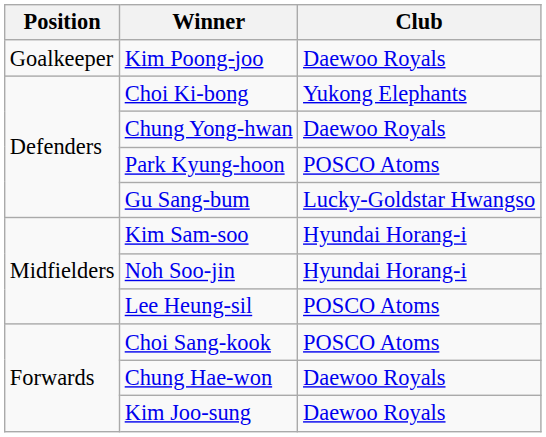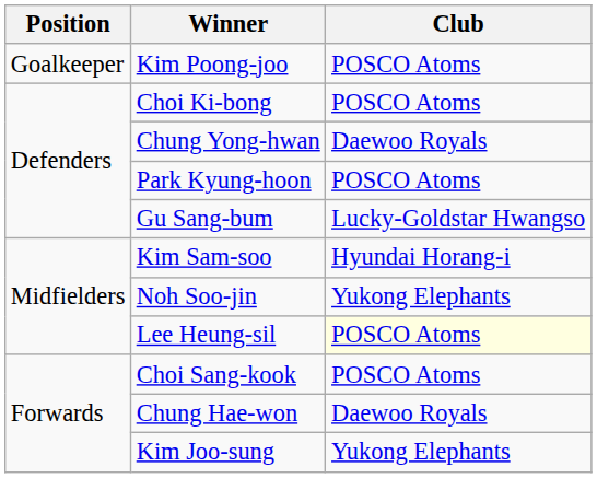 <table class="wikitable">
 <tr>
 <th>Position</th>
 <th>Winner</th>
 <th>Club</th>
 </tr>
 <tr>
 <td>Goalkeeper</td>
 <td> <a href='#'>Kim Poong-joo</a></td>
-<td><a href='#'>Daewoo Royals</a></td>
+<td><a href='#'>POSCO Atoms</a></td>
 </tr>
 <tr>
 <td rowspan="4">Defenders</td>
 <td> <a href='#'>Choi Ki-bong</a></td>
-<td><a href='#'>Yukong Elephants</a></td>
+<td><a href='#'>POSCO Atoms</a></td>
 </tr>
 <tr>
 <td> <a href='#'>Chung Yong-hwan</a></td>
 <td><a href='#'>Daewoo Royals</a></td>
 </tr>
 <tr>
 <td> <a href='#'>Park Kyung-hoon</a></td>
 <td><a href='#'>POSCO Atoms</a></td>
 </tr>
 <tr>
 <td> <a href='#'>Gu Sang-bum</a></td>
 <td><a href='#'>Lucky-Goldstar Hwangso</a></td>
 </tr>
 <tr>
 <td rowspan="3">Midfielders</td>
 <td> <a href='#'>Kim Sam-soo</a></td>
 <td><a href='#'>Hyundai Horang-i</a></td>
 </tr>
 <tr>
 <td> <a href='#'>Noh Soo-jin</a></td>
-<td><a href='#'>Hyundai Horang-i</a></td>
+<td><a href='#'>Yukong Elephants</a></td>
 </tr>
 <tr>
 <td> <a href='#'>Lee Heung-sil</a></td>
-<td><a href='#'>POSCO Atoms</a></td>
+<td style="background: lightyellow;"><a href='#'>POSCO Atoms</a></td>
 </tr>
 <tr>
 <td rowspan="3">Forwards</td>
 <td> <a href='#'>Choi Sang-kook</a></td>
 <td><a href='#'>POSCO Atoms</a></td>
 </tr>
 <tr>
 <td> <a href='#'>Chung Hae-won</a></td>
 <td><a href='#'>Daewoo Royals</a></td>
 </tr>
 <tr>
 <td> <a href='#'>Kim Joo-sung</a></td>
-<td><a href='#'>Daewoo Royals</a></td>
+<td><a href='#'>Yukong Elephants</a></td>
 </tr>
 </table>
